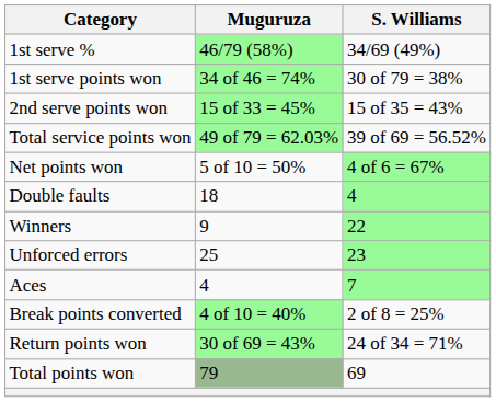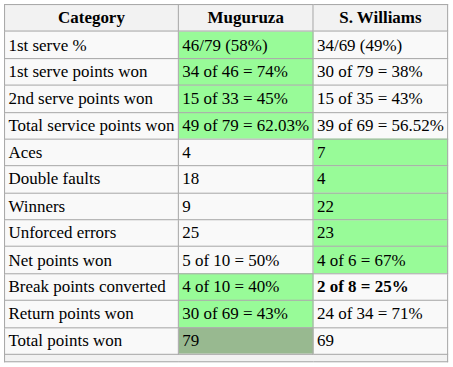 <table class="wikitable">
 <tr>
 <th>Category</th>
 <th> Muguruza</th>
 <th> S. Williams</th>
 </tr>
 <tr>
 <td>1st serve %</td>
 <td bgcolor=98FB98>46/79 (58%)</td>
 <td>34/69 (49%)</td>
 </tr>
 <tr>
 <td>1st serve points won</td>
 <td bgcolor=98FB98>34 of 46 = 74%</td>
 <td>30 of 79 = 38%</td>
 </tr>
 <tr>
 <td>2nd serve points won</td>
 <td bgcolor=98FB98>15 of 33 = 45%</td>
 <td>15 of 35 = 43%</td>
 </tr>
 <tr>
 <td>Total service points won</td>
 <td bgcolor=98FB98>49 of 79 = 62.03%</td>
 <td>39 of 69 = 56.52%</td>
 </tr>
 <tr>
-<td>Net points won</td>
-<td>5 of 10 = 50%</td>
-<td bgcolor=98FB98>4 of 6 = 67%</td>
+<td>Aces</td>
+<td>4</td>
+<td bgcolor=98FB98>7</td>
 </tr>
 <tr>
 <td>Double faults</td>
 <td>18</td>
 <td bgcolor=98FB98>4</td>
 </tr>
 <tr>
 <td>Winners</td>
 <td>9</td>
 <td bgcolor=98FB98>22</td>
 </tr>
 <tr>
 <td>Unforced errors</td>
 <td>25</td>
 <td bgcolor=98FB98>23</td>
 </tr>
 <tr>
-<td>Aces</td>
-<td>4</td>
-<td bgcolor=98FB98>7</td>
+<td>Net points won</td>
+<td>5 of 10 = 50%</td>
+<td bgcolor=98FB98>4 of 6 = 67%</td>
 </tr>
 <tr>
 <td>Break points converted</td>
 <td bgcolor=98FB98>4 of 10 = 40%</td>
-<td>2 of 8 = 25%</td>
+<td><strong>2 of 8 = 25%</strong></td>
 </tr>
 <tr>
 <td>Return points won</td>
 <td bgcolor=98FB98>30 of 69 = 43%</td>
 <td>24 of 34 = 71%</td>
 </tr>
 <tr>
 <td>Total points won</td>
 <td bgcolor=98FB989>79</td>
 <td>69</td>
 </tr>
 <tr>
 <th colspan=3></th>
 </tr>
 </table>
